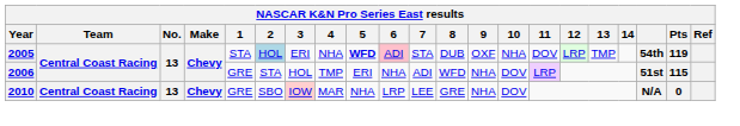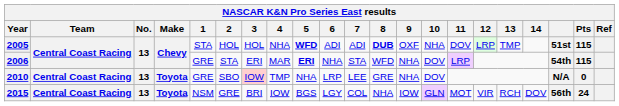 <table class="wikitable" style="text-align:center; font-size:75%">
 <tr>
 <th colspan=21><a href='#'>NASCAR K&N Pro Series East</a> results</th>
 </tr>
 <tr>
 <th>Year</th>
 <th>Team</th>
 <th>No.</th>
 <th>Make</th>
 <th>1</th>
 <th>2</th>
 <th>3</th>
 <th>4</th>
 <th>5</th>
 <th>6</th>
 <th>7</th>
 <th>8</th>
 <th>9</th>
 <th>10</th>
 <th>11</th>
 <th>12</th>
 <th>13</th>
 <th>14</th>
 <th></th>
 <th>Pts</th>
 <th>Ref</th>
 </tr>
 <tr>
 <th><a href='#'>2005</a></th>
 <th rowspan=2 nowrap><a href='#'>Central Coast Racing</a></th>
 <th rowspan=2>13</th>
 <th rowspan=2><a href='#'>Chevy</a></th>
 <td><a href='#'>STA</a></td>
-<td style="background: lightblue;"><a href='#'>HOL</a></td>
-<td><a href='#'>ERI</a></td>
+<td><a href='#'>HOL</a></td>
+<td><a href='#'>HOL</a></td>
 <td><a href='#'>NHA</a></td>
 <td><strong><a href='#'>WFD</a></strong></td>
-<td style="background: pink;"><a href='#'>ADI</a></td>
-<td><a href='#'>STA</a></td>
-<td><a href='#'>DUB</a></td>
+<td><a href='#'>ADI</a></td>
+<td><a href='#'>ADI</a></td>
+<td><strong><a href='#'>DUB</a></strong></td>
 <td><a href='#'>OXF</a></td>
 <td><a href='#'>NHA</a></td>
 <td><a href='#'>DOV</a></td>
 <td style="background:#DFFFDF;"><a href='#'>LRP</a><br></td>
 <td><a href='#'>TMP</a></td>
 <td></td>
-<th>54th</th>
-<th>119</th>
+<th>51st</th>
+<th>115</th>
 <th></th>
 </tr>
 <tr>
 <th><a href='#'>2006</a></th>
 <td><a href='#'>GRE</a></td>
 <td><a href='#'>STA</a></td>
-<td><a href='#'>HOL</a></td>
-<td><a href='#'>TMP</a></td>
 <td><a href='#'>ERI</a></td>
+<td><a href='#'>MAR</a></td>
+<td><strong><a href='#'>ERI</a></strong></td>
 <td><a href='#'>NHA</a></td>
-<td><a href='#'>ADI</a></td>
+<td><a href='#'>STA</a></td>
 <td><a href='#'>WFD</a></td>
 <td><a href='#'>NHA</a></td>
 <td><a href='#'>DOV</a></td>
 <td style="background:#EFCFFF;"><a href='#'>LRP</a><br></td>
 <td colspan=3></td>
-<th>51st</th>
+<th>54th</th>
 <th>115</th>
 <th></th>
 </tr>
 <tr>
 <th><a href='#'>2010</a></th>
 <th><a href='#'>Central Coast Racing</a></th>
 <th>13</th>
-<th><a href='#'>Chevy</a></th>
+<th><a href='#'>Toyota</a></th>
 <td><a href='#'>GRE</a></td>
 <td><a href='#'>SBO</a></td>
 <td style="background:#FFCFCF;"><a href='#'>IOW</a><br></td>
-<td><a href='#'>MAR</a></td>
+<td><a href='#'>TMP</a></td>
 <td><a href='#'>NHA</a></td>
 <td><a href='#'>LRP</a></td>
 <td><a href='#'>LEE</a></td>
 <td><a href='#'>GRE</a></td>
 <td><a href='#'>NHA</a></td>
 <td><a href='#'>DOV</a></td>
 <td colspan=4></td>
 <th>N/A</th>
 <th>0</th>
 <th></th>
 </tr>
+<tr>
+<th><a href='#'>2015</a></th>
+<th><a href='#'>Central Coast Racing</a></th>
+<th>13</th>
+<th><a href='#'>Toyota</a></th>
+<td><a href='#'>NSM</a></td>
+<td><a href='#'>GRE</a></td>
+<td><a href='#'>BRI</a></td>
+<td><a href='#'>IOW</a></td>
+<td><a href='#'>BGS</a></td>
+<td><a href='#'>LGY</a></td>
+<td><a href='#'>COL</a></td>
+<td><a href='#'>NHA</a></td>
+<td><a href='#'>IOW</a></td>
+<td style="background:#EFCFFF;"><a href='#'>GLN</a><br></td>
+<td><a href='#'>MOT</a></td>
+<td><a href='#'>VIR</a></td>
+<td><a href='#'>RCH</a></td>
+<td><a href='#'>DOV</a></td>
+<th>56th</th>
+<th>24</th>
+<th></th>
+</tr>
 </table>
